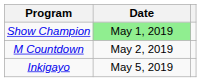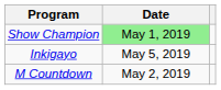 <table class="wikitable" style="text-align:center">
 <tr>
 <th>Program</th>
 <th width="130">Date</th>
 <th></th>
 </tr>
 <tr>
 <td><em><a href='#'>Show Champion</a></em></td>
 <td style="background: lightgreen;">May 1, 2019</td>
 <td></td>
 </tr>
 <tr>
+<td><em><a href='#'>Inkigayo</a></em></td>
+<td>May 5, 2019</td>
+<td></td>
+</tr>
+<tr>
 <td><em><a href='#'>M Countdown</a></em></td>
 <td>May 2, 2019</td>
 <td></td>
 </tr>
-<tr>
-<td><em><a href='#'>Inkigayo</a></em></td>
-<td>May 5, 2019</td>
-<td></td>
-</tr>
 </table>
